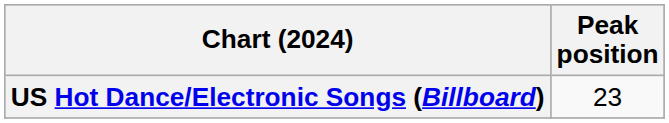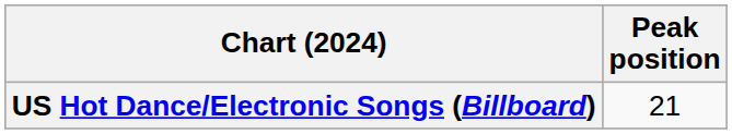 <table class="wikitable sortable plainrowheaders" style="text-align:center">
 <tr>
 <th scope="col">Chart (2024)</th>
 <th scope="col">Peak<br>position</th>
 </tr>
 <tr>
 <th scope="row">US <a href='#'>Hot Dance/Electronic Songs</a> (<em><a href='#'>Billboard</a></em>)</th>
-<td>23</td>
+<td>21</td>
 </tr>
 </table>
